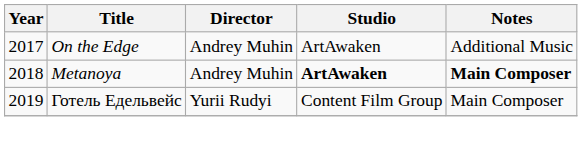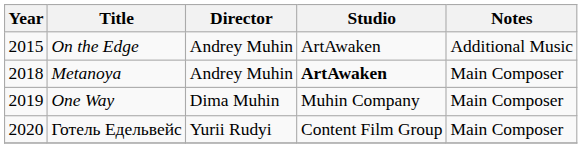 <table class="wikitable">
 <tr>
 <th>Year</th>
 <th>Title</th>
 <th>Director</th>
 <th>Studio</th>
 <th>Notes</th>
 </tr>
 <tr>
-<td>2017</td>
+<td>2015</td>
 <td><em>On the Edge</em></td>
 <td>Andrey Muhin</td>
 <td>ArtAwaken</td>
 <td>Additional Music</td>
 </tr>
 <tr>
 <td>2018</td>
 <td><em>Metanoya</em></td>
 <td>Andrey Muhin</td>
 <td><strong>ArtAwaken</strong></td>
-<td><strong>Main Composer</strong></td>
+<td>Main Composer</td>
 </tr>
 <tr>
 <td>2019</td>
+<td><em>One Way</em></td>
+<td>Dima Muhin</td>
+<td>Muhin Company</td>
+<td>Main Composer</td>
+</tr>
+<tr>
+<td>2020</td>
 <td>Готель Едельвейс</td>
 <td>Yurii Rudyi</td>
 <td>Content Film Group</td>
 <td>Main Composer</td>
 </tr>
 <tr>
 </tr>
 </table>
